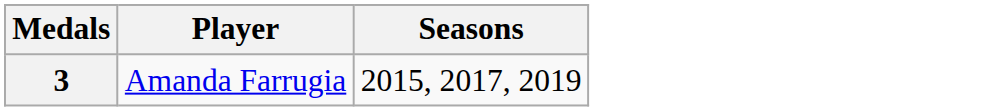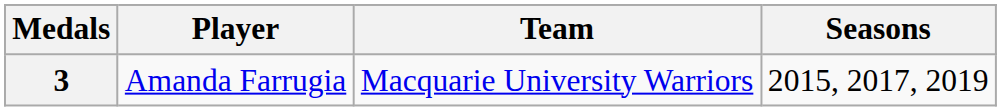 <table class="wikitable sortable">
 <tr>
 <th>Medals</th>
 <th>Player</th>
+<th>Team</th>
 <th>Seasons</th>
 </tr>
 <tr>
 <th>3</th>
 <td><a href='#'>Amanda Farrugia</a></td>
+<td><a href='#'>Macquarie University Warriors</a></td>
 <td>2015, 2017, 2019</td>
 </tr>
 </table>
